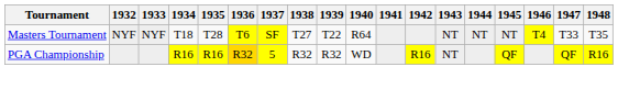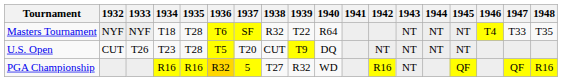 <table class="wikitable" style="font-size:95%;text-align:center;">
 <tr>
 <th>Tournament</th>
 <th>1932</th>
 <th>1933</th>
 <th>1934</th>
 <th>1935</th>
 <th>1936</th>
 <th>1937</th>
 <th>1938</th>
 <th>1939</th>
 <th>1940</th>
 <th>1941</th>
 <th>1942</th>
 <th>1943</th>
 <th>1944</th>
 <th>1945</th>
 <th>1946</th>
 <th>1947</th>
 <th>1948</th>
 </tr>
 <tr>
 <td align=left><a href='#'>Masters Tournament</a></td>
 <td style="background:#eeeeee;">NYF</td>
 <td style="background:#eeeeee;">NYF</td>
 <td>T18</td>
 <td>T28</td>
 <td style="background:yellow;">T6</td>
 <td style="background:yellow;">SF</td>
-<td>T27</td>
+<td>R32</td>
 <td>T22</td>
 <td>R64</td>
 <td style="background:#eeeeee;"></td>
 <td style="background:#eeeeee;"></td>
 <td style="background:#eeeeee;">NT</td>
 <td style="background:#eeeeee;">NT</td>
 <td style="background:#eeeeee;">NT</td>
 <td style="background:yellow;">T4</td>
 <td>T33</td>
 <td>T35</td>
 </tr>
 <tr>
+<td align=left><a href='#'>U.S. Open</a></td>
+<td>CUT</td>
+<td>T26</td>
+<td>T23</td>
+<td>T28</td>
+<td style="background:yellow;">T5</td>
+<td>T20</td>
+<td>CUT</td>
+<td style="background:yellow;">T9</td>
+<td>DQ</td>
+<td style="background:#eeeeee;"></td>
+<td style="background:#eeeeee;">NT</td>
+<td style="background:#eeeeee;">NT</td>
+<td style="background:#eeeeee;">NT</td>
+<td style="background:#eeeeee;">NT</td>
+<td style="background:#eeeeee;"></td>
+<td style="background:#eeeeee;"></td>
+<td style="background:#eeeeee;"></td>
+</tr>
+<tr>
 <td align=left><a href='#'>PGA Championship</a></td>
 <td style="background:#eeeeee;"></td>
 <td style="background:#eeeeee;"></td>
 <td style="background:yellow;">R16</td>
 <td style="background:yellow;">R16</td>
 <td style="background: gold;">R32</td>
 <td style="background:yellow;">5</td>
-<td>R32</td>
+<td>T27</td>
 <td>R32</td>
 <td>WD</td>
 <td style="background:#eeeeee;"></td>
 <td style="background:yellow;">R16</td>
 <td style="background:#eeeeee;">NT</td>
 <td style="background:#eeeeee;"></td>
 <td style="background:yellow;">QF</td>
 <td style="background:#eeeeee;"></td>
 <td style="background:yellow;">QF</td>
 <td style="background:yellow;">R16</td>
 </tr>
 </table>
